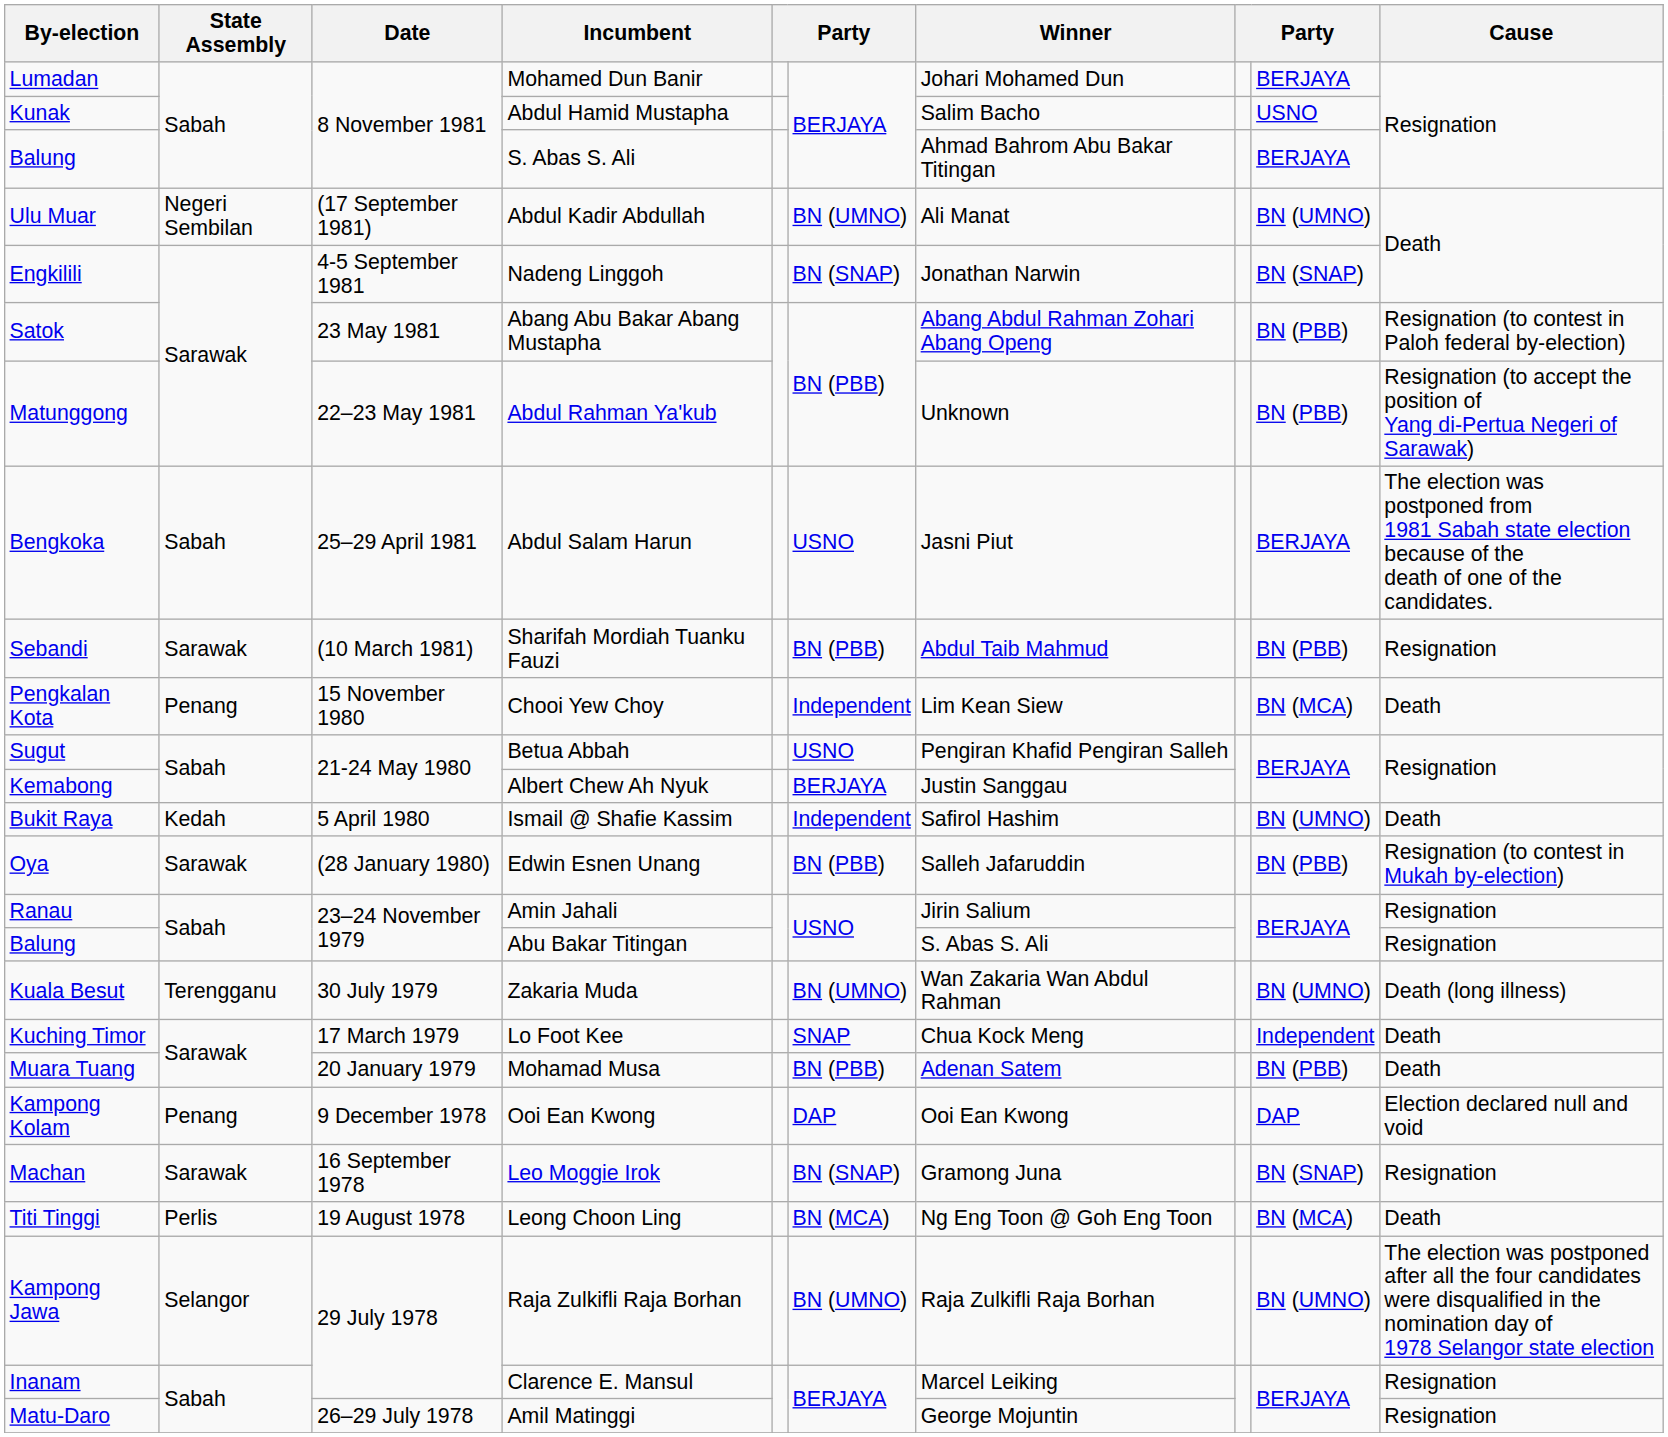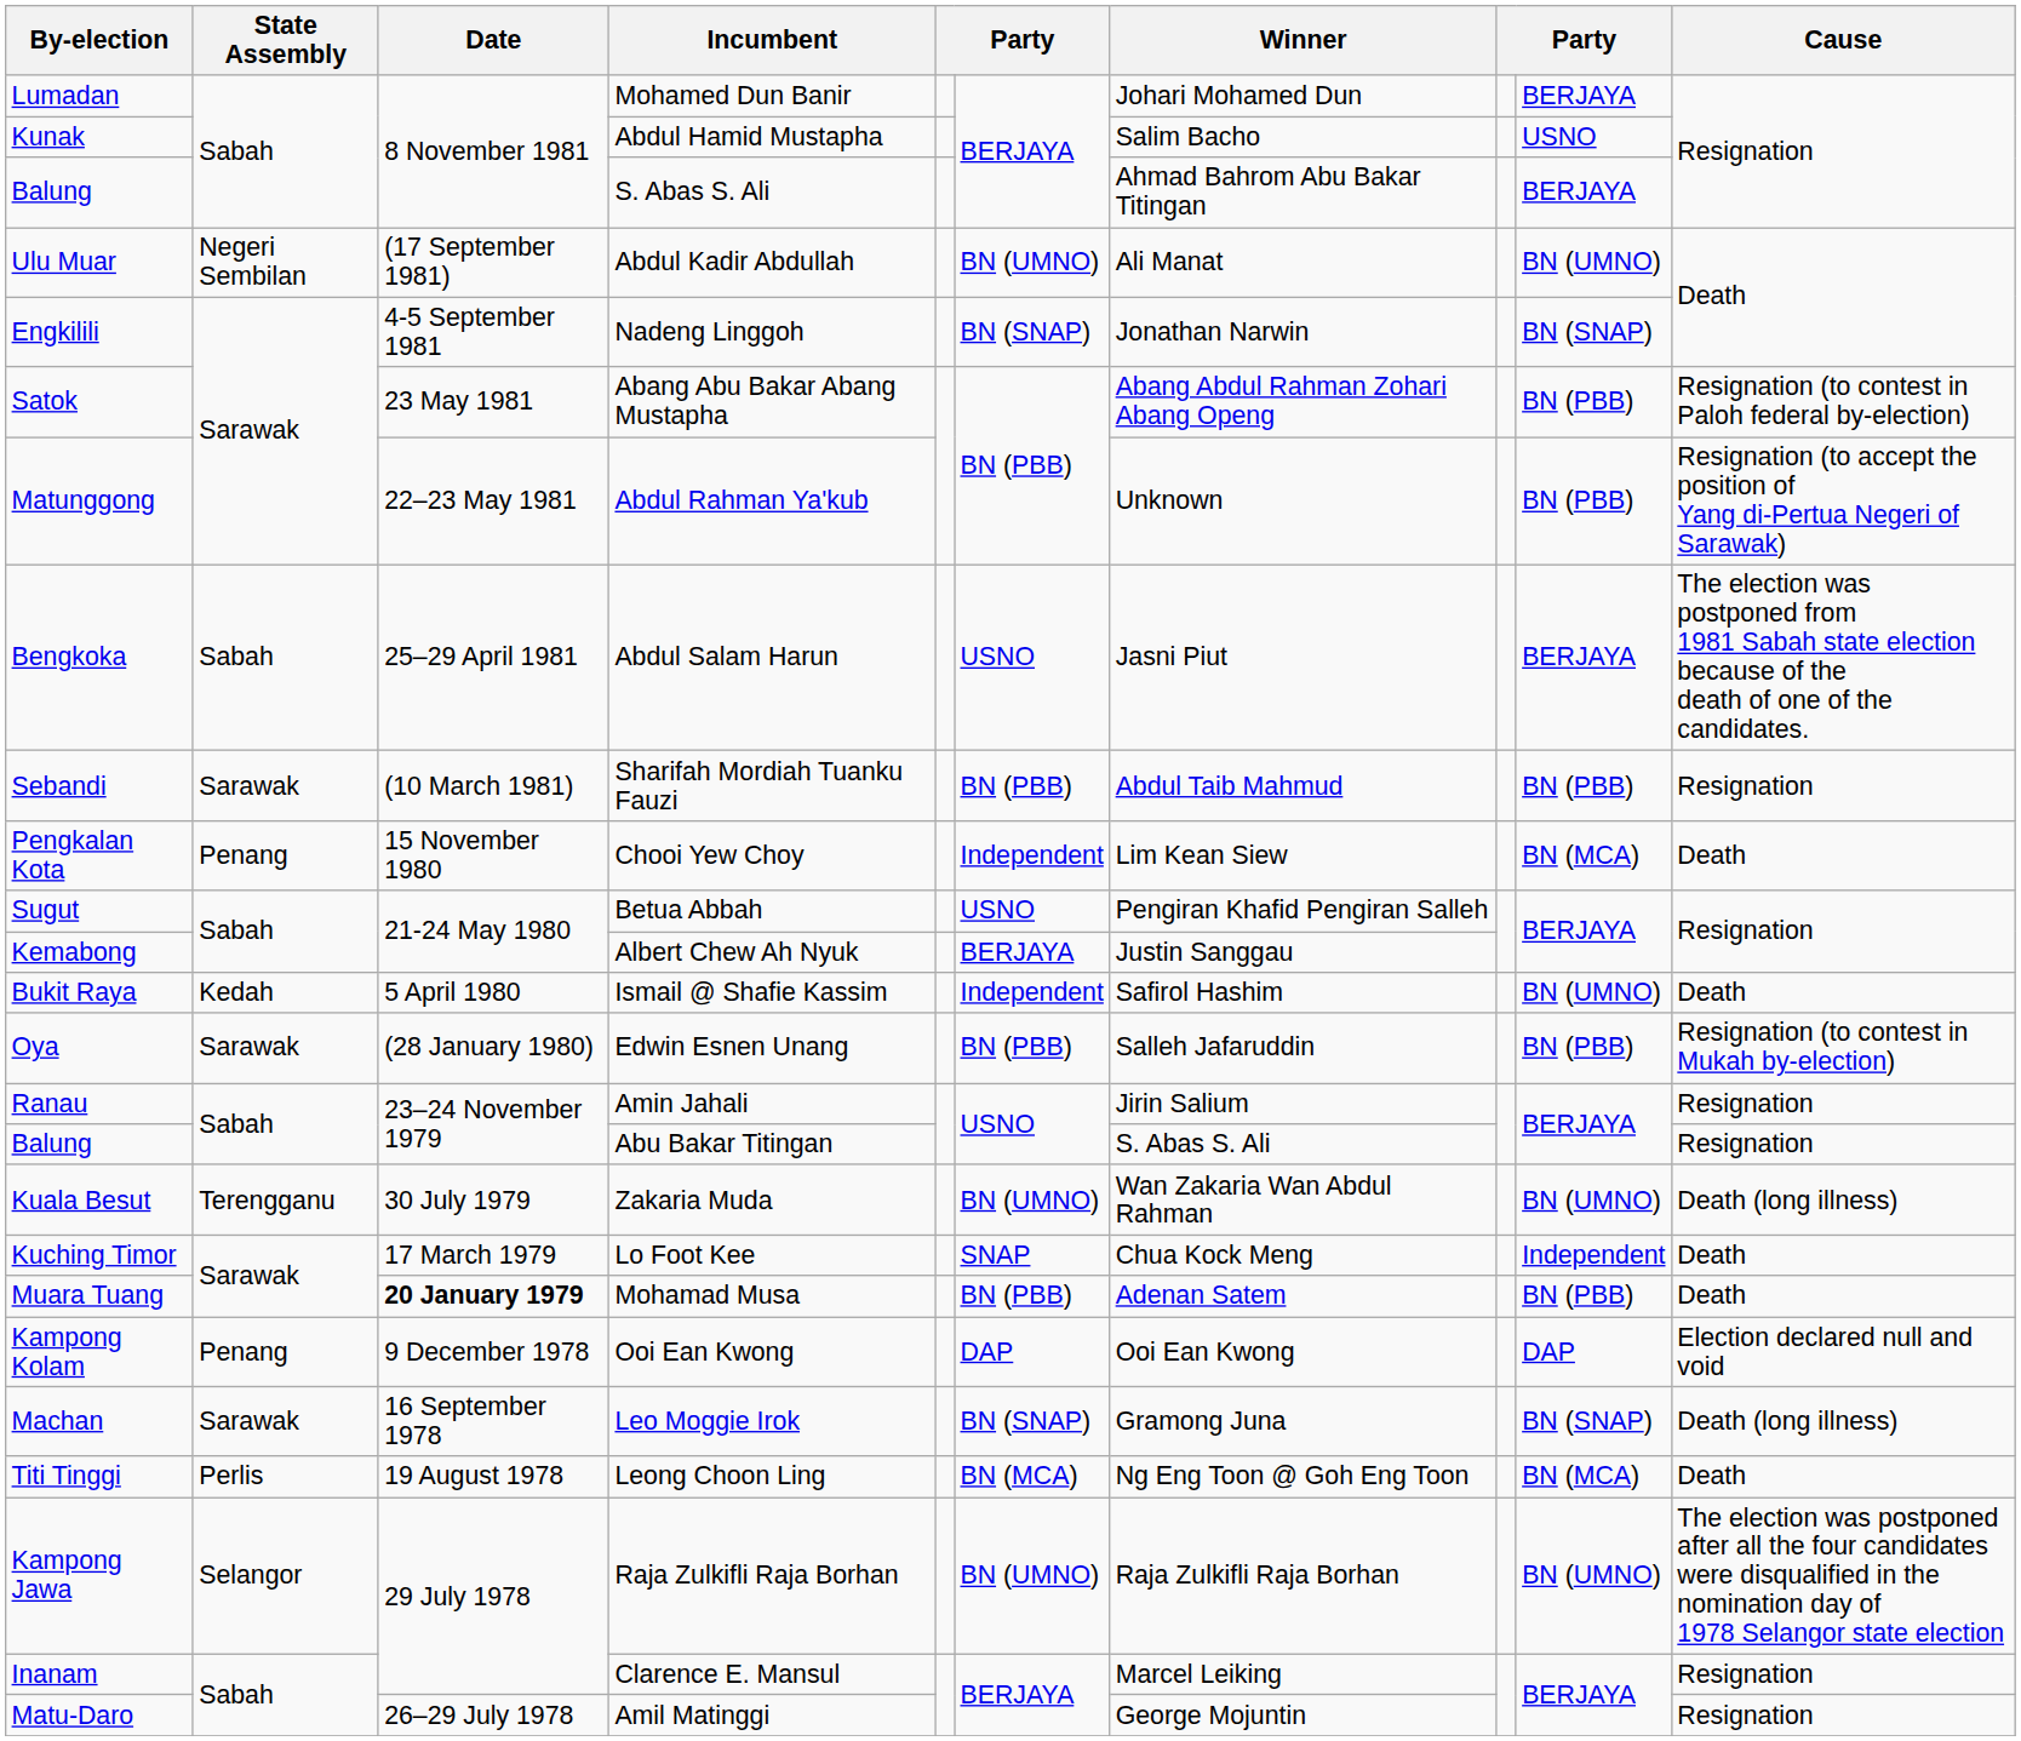 <table class="wikitable">
 <tr>
 <th>By-election</th>
 <th>State Assembly</th>
 <th>Date</th>
 <th>Incumbent</th>
 <th colspan=2>Party</th>
 <th>Winner</th>
 <th colspan=2>Party</th>
 <th>Cause</th>
 </tr>
 <tr>
 <td><a href='#'>Lumadan</a></td>
 <td rowspan="3">Sabah</td>
 <td rowspan="3">8 November 1981</td>
 <td>Mohamed Dun Banir</td>
 <td></td>
 <td rowspan="3"><a href='#'>BERJAYA</a></td>
 <td>Johari Mohamed Dun</td>
 <td></td>
 <td><a href='#'>BERJAYA</a></td>
 <td rowspan="3">Resignation</td>
 </tr>
 <tr>
 <td><a href='#'>Kunak</a></td>
 <td>Abdul Hamid Mustapha</td>
 <td></td>
 <td>Salim Bacho</td>
 <td></td>
 <td><a href='#'>USNO</a></td>
 </tr>
 <tr>
 <td><a href='#'>Balung</a></td>
 <td>S. Abas S. Ali</td>
 <td></td>
 <td>Ahmad Bahrom Abu Bakar Titingan</td>
 <td></td>
 <td><a href='#'>BERJAYA</a></td>
 </tr>
 <tr>
 <td><a href='#'>Ulu Muar</a></td>
 <td>Negeri Sembilan</td>
 <td>(17 September 1981)</td>
 <td>Abdul Kadir Abdullah</td>
 <td> </td>
 <td><a href='#'>BN</a> (<a href='#'>UMNO</a>)</td>
 <td>Ali Manat</td>
 <td> </td>
 <td><a href='#'>BN</a> (<a href='#'>UMNO</a>)</td>
 <td rowspan="2">Death</td>
 </tr>
 <tr>
 <td><a href='#'>Engkilili</a></td>
 <td rowspan="3">Sarawak</td>
 <td>4-5 September 1981</td>
 <td>Nadeng Linggoh</td>
 <td> </td>
 <td><a href='#'>BN</a> (<a href='#'>SNAP</a>)</td>
 <td>Jonathan Narwin</td>
 <td> </td>
 <td><a href='#'>BN</a> (<a href='#'>SNAP</a>)</td>
 </tr>
 <tr>
 <td><a href='#'>Satok</a></td>
 <td>23 May 1981</td>
 <td>Abang Abu Bakar Abang Mustapha</td>
 <td rowspan="2" > </td>
 <td rowspan="2"><a href='#'>BN</a> (<a href='#'>PBB</a>)</td>
 <td><a href='#'>Abang Abdul Rahman Zohari Abang Openg</a></td>
 <td> </td>
 <td><a href='#'>BN</a> (<a href='#'>PBB</a>)</td>
 <td>Resignation (to contest in <br> Paloh federal by-election)</td>
 </tr>
 <tr>
 <td><a href='#'>Matunggong</a></td>
 <td>22–23 May 1981</td>
 <td><a href='#'>Abdul Rahman Ya'kub</a></td>
 <td>Unknown</td>
 <td> </td>
 <td><a href='#'>BN</a> (<a href='#'>PBB</a>)</td>
 <td>Resignation (to accept the position of<br> <a href='#'>Yang di-Pertua Negeri of Sarawak</a>)</td>
 </tr>
 <tr>
 <td><a href='#'>Bengkoka</a></td>
 <td>Sabah</td>
 <td>25–29 April 1981</td>
 <td>Abdul Salam Harun</td>
 <td></td>
 <td><a href='#'>USNO</a></td>
 <td>Jasni Piut</td>
 <td></td>
 <td><a href='#'>BERJAYA</a></td>
 <td>The election was <br> postponed from<br>  <a href='#'>1981 Sabah state election</a><br> because of the <br> death of one of the <br> candidates.</td>
 </tr>
 <tr>
 <td><a href='#'>Sebandi</a></td>
 <td>Sarawak</td>
 <td>(10 March 1981)</td>
 <td>Sharifah Mordiah Tuanku Fauzi</td>
 <td> </td>
 <td><a href='#'>BN</a> (<a href='#'>PBB</a>)</td>
 <td><a href='#'>Abdul Taib Mahmud</a></td>
 <td> </td>
 <td><a href='#'>BN</a> (<a href='#'>PBB</a>)</td>
 <td>Resignation</td>
 </tr>
 <tr>
 <td><a href='#'>Pengkalan Kota</a></td>
 <td>Penang</td>
 <td>15 November 1980</td>
 <td>Chooi Yew Choy</td>
 <td> </td>
 <td><a href='#'>Independent</a></td>
 <td>Lim Kean Siew</td>
 <td> </td>
 <td><a href='#'>BN</a> (<a href='#'>MCA</a>)</td>
 <td>Death</td>
 </tr>
 <tr>
 <td><a href='#'>Sugut</a></td>
 <td rowspan="2">Sabah</td>
 <td rowspan="2">21-24 May 1980</td>
 <td>Betua Abbah</td>
 <td></td>
 <td><a href='#'>USNO</a></td>
 <td>Pengiran Khafid Pengiran Salleh</td>
 <td rowspan="2"></td>
 <td rowspan="2"><a href='#'>BERJAYA</a></td>
 <td rowspan="2">Resignation</td>
 </tr>
 <tr>
 <td><a href='#'>Kemabong</a></td>
 <td>Albert Chew Ah Nyuk</td>
 <td></td>
 <td><a href='#'>BERJAYA</a></td>
 <td>Justin Sanggau</td>
 </tr>
 <tr>
 <td><a href='#'>Bukit Raya</a></td>
 <td>Kedah</td>
 <td>5 April 1980</td>
 <td>Ismail @ Shafie Kassim</td>
 <td> </td>
 <td><a href='#'>Independent</a></td>
 <td>Safirol Hashim</td>
 <td> </td>
 <td><a href='#'>BN</a> (<a href='#'>UMNO</a>)</td>
 <td>Death</td>
 </tr>
 <tr>
 <td><a href='#'>Oya</a></td>
 <td>Sarawak</td>
 <td>(28 January 1980)</td>
 <td>Edwin Esnen Unang</td>
 <td> </td>
 <td><a href='#'>BN</a> (<a href='#'>PBB</a>)</td>
 <td>Salleh Jafaruddin</td>
 <td> </td>
 <td><a href='#'>BN</a> (<a href='#'>PBB</a>)</td>
 <td>Resignation (to contest in <br><a href='#'>Mukah by-election</a>)</td>
 </tr>
 <tr>
 <td><a href='#'>Ranau</a></td>
 <td rowspan="2">Sabah</td>
 <td rowspan="2">23–24 November 1979</td>
 <td>Amin Jahali</td>
 <td rowspan="2"></td>
 <td rowspan="2"><a href='#'>USNO</a></td>
 <td>Jirin Salium</td>
 <td rowspan="2"></td>
 <td rowspan="2"><a href='#'>BERJAYA</a></td>
 <td>Resignation</td>
 </tr>
 <tr>
 <td><a href='#'>Balung</a></td>
 <td>Abu Bakar Titingan</td>
 <td>S. Abas S. Ali</td>
 <td>Resignation</td>
 </tr>
 <tr>
 <td><a href='#'>Kuala Besut</a></td>
 <td>Terengganu</td>
 <td>30 July 1979</td>
 <td>Zakaria Muda</td>
 <td> </td>
 <td><a href='#'>BN</a> (<a href='#'>UMNO</a>)</td>
 <td>Wan Zakaria Wan Abdul Rahman</td>
 <td> </td>
 <td><a href='#'>BN</a> (<a href='#'>UMNO</a>)</td>
 <td>Death (long illness)</td>
 </tr>
 <tr>
 <td><a href='#'>Kuching Timor</a></td>
 <td rowspan="2">Sarawak</td>
 <td>17 March 1979</td>
 <td>Lo Foot Kee</td>
 <td></td>
 <td><a href='#'>SNAP</a></td>
 <td>Chua Kock Meng</td>
 <td> </td>
 <td><a href='#'>Independent</a></td>
 <td>Death</td>
 </tr>
 <tr>
 <td><a href='#'>Muara Tuang</a></td>
-<td>20 January 1979</td>
+<td><strong>20 January 1979</strong></td>
 <td>Mohamad Musa</td>
 <td> </td>
 <td><a href='#'>BN</a> (<a href='#'>PBB</a>)</td>
 <td><a href='#'>Adenan Satem</a></td>
 <td> </td>
 <td><a href='#'>BN</a> (<a href='#'>PBB</a>)</td>
 <td>Death</td>
 </tr>
 <tr>
 <td><a href='#'>Kampong Kolam</a></td>
 <td>Penang</td>
 <td>9 December 1978</td>
 <td>Ooi Ean Kwong</td>
 <td> </td>
 <td><a href='#'>DAP</a></td>
 <td>Ooi Ean Kwong</td>
 <td> </td>
 <td><a href='#'>DAP</a></td>
 <td>Election declared null and void</td>
 </tr>
 <tr>
 <td><a href='#'>Machan</a></td>
 <td>Sarawak</td>
 <td>16 September 1978</td>
 <td><a href='#'>Leo Moggie Irok</a></td>
 <td> </td>
 <td><a href='#'>BN</a> (<a href='#'>SNAP</a>)</td>
 <td>Gramong Juna</td>
 <td> </td>
 <td><a href='#'>BN</a> (<a href='#'>SNAP</a>)</td>
-<td>Resignation</td>
+<td>Death (long illness)</td>
 </tr>
 <tr>
 <td><a href='#'>Titi Tinggi</a></td>
 <td>Perlis</td>
 <td>19 August 1978</td>
 <td>Leong Choon Ling</td>
 <td> </td>
 <td><a href='#'>BN</a> (<a href='#'>MCA</a>)</td>
 <td>Ng Eng Toon @ Goh Eng Toon</td>
 <td> </td>
 <td><a href='#'>BN</a> (<a href='#'>MCA</a>)</td>
 <td>Death</td>
 </tr>
 <tr>
 <td><a href='#'>Kampong Jawa</a></td>
 <td>Selangor</td>
 <td rowspan="2">29 July 1978</td>
 <td>Raja Zulkifli Raja Borhan</td>
 <td> </td>
 <td><a href='#'>BN</a> (<a href='#'>UMNO</a>)</td>
 <td>Raja Zulkifli Raja Borhan</td>
 <td> </td>
 <td><a href='#'>BN</a> (<a href='#'>UMNO</a>)</td>
 <td>The election was postponed<br> after all the four candidates<br> were disqualified in the<br> nomination day of<br> <a href='#'>1978 Selangor state election</a></td>
 </tr>
 <tr>
 <td><a href='#'>Inanam</a></td>
 <td rowspan="2">Sabah</td>
 <td>Clarence E. Mansul</td>
 <td rowspan="2"></td>
 <td rowspan="2"><a href='#'>BERJAYA</a></td>
 <td>Marcel Leiking</td>
 <td rowspan="2"></td>
 <td rowspan="2"><a href='#'>BERJAYA</a></td>
 <td>Resignation</td>
 </tr>
 <tr>
 <td><a href='#'>Matu-Daro</a></td>
 <td>26–29 July 1978</td>
 <td>Amil Matinggi</td>
 <td>George Mojuntin</td>
 <td>Resignation</td>
 </tr>
 <tr>
 </tr>
 </table>
